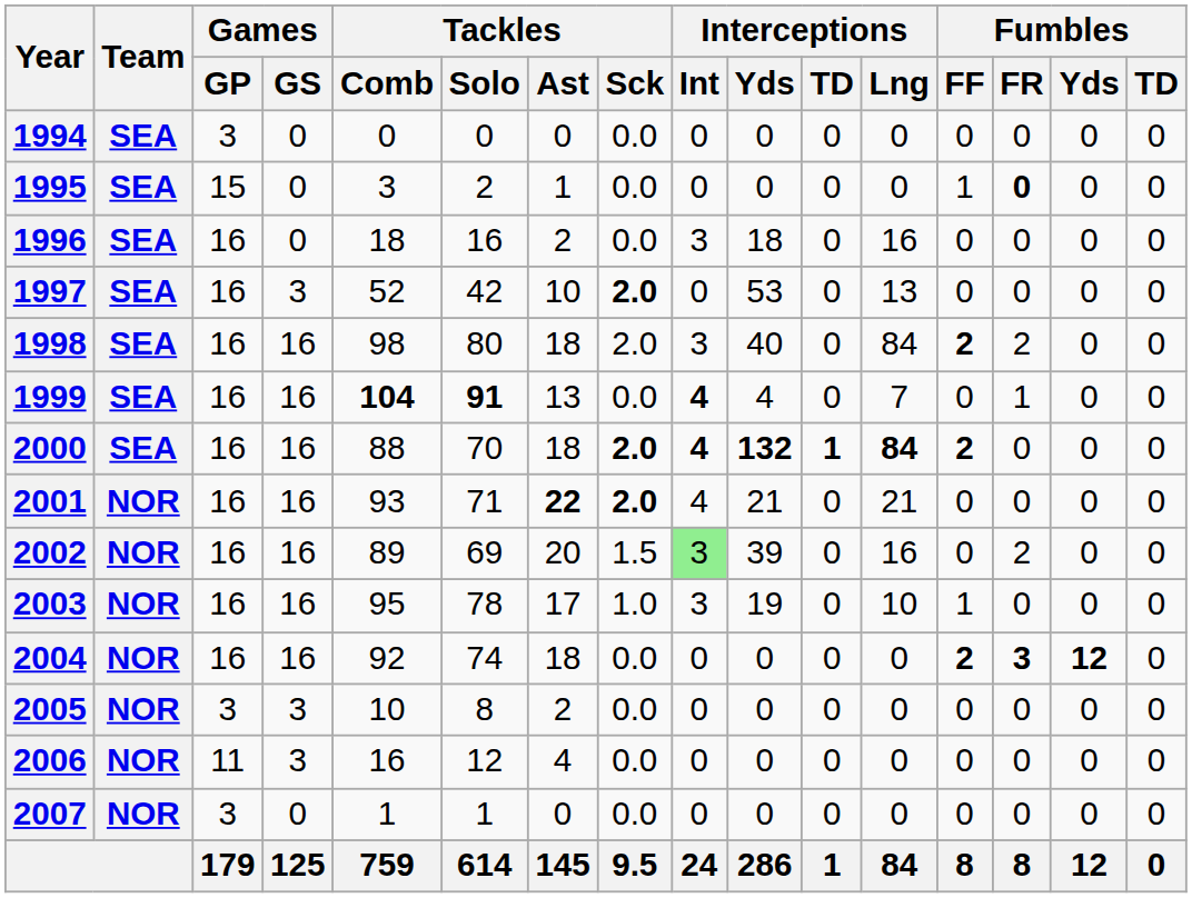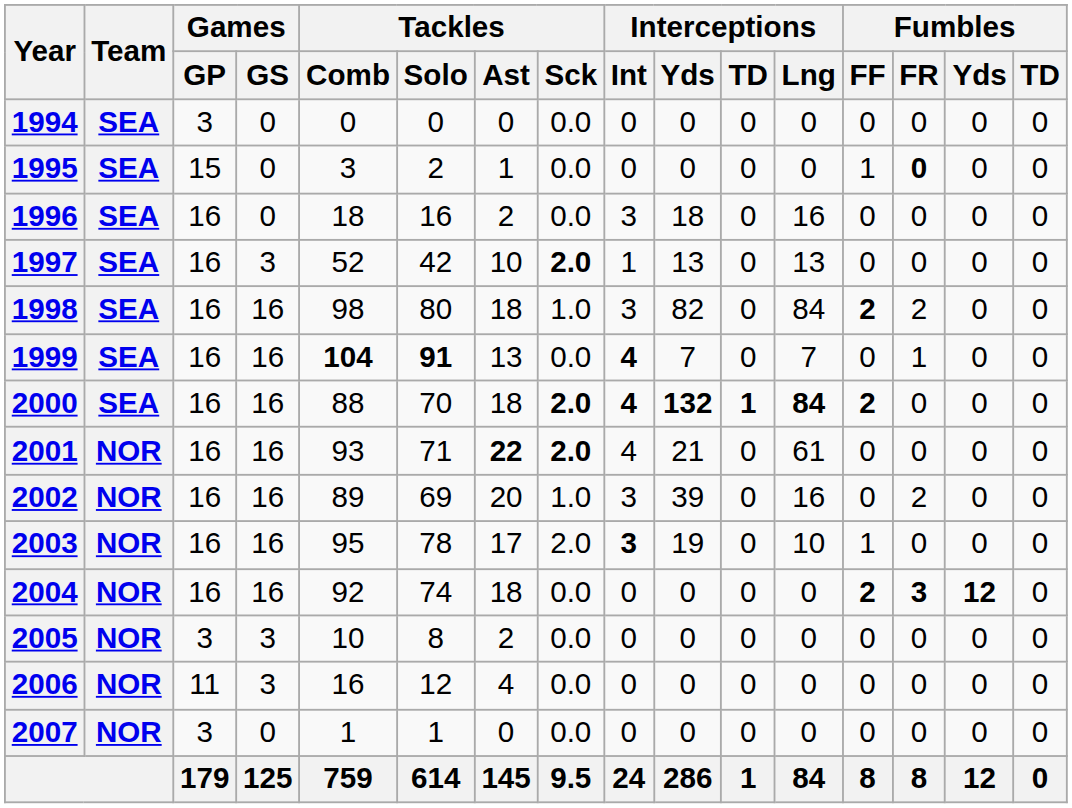 <table class="wikitable" style="text-align:center">
 <tr>
 <th rowspan="2">Year</th>
 <th rowspan="2">Team</th>
 <th colspan="2">Games</th>
 <th colspan="4">Tackles</th>
 <th colspan="4">Interceptions</th>
 <th colspan="4">Fumbles</th>
 </tr>
 <tr>
 <th>GP</th>
 <th>GS</th>
 <th>Comb</th>
 <th>Solo</th>
 <th>Ast</th>
 <th>Sck</th>
 <th>Int</th>
 <th>Yds</th>
 <th>TD</th>
 <th>Lng</th>
 <th>FF</th>
 <th>FR</th>
 <th>Yds</th>
 <th>TD</th>
 </tr>
 <tr>
 <th><a href='#'>1994</a></th>
 <th><a href='#'>SEA</a></th>
 <td>3</td>
 <td>0</td>
 <td>0</td>
 <td>0</td>
 <td>0</td>
 <td>0.0</td>
 <td>0</td>
 <td>0</td>
 <td>0</td>
 <td>0</td>
 <td>0</td>
 <td>0</td>
 <td>0</td>
 <td>0</td>
 </tr>
 <tr>
 <th><a href='#'>1995</a></th>
 <th><a href='#'>SEA</a></th>
 <td>15</td>
 <td>0</td>
 <td>3</td>
 <td>2</td>
 <td>1</td>
 <td>0.0</td>
 <td>0</td>
 <td>0</td>
 <td>0</td>
 <td>0</td>
 <td>1</td>
 <td><strong>0</strong></td>
 <td>0</td>
 <td>0</td>
 </tr>
 <tr>
 <th><a href='#'>1996</a></th>
 <th><a href='#'>SEA</a></th>
 <td>16</td>
 <td>0</td>
 <td>18</td>
 <td>16</td>
 <td>2</td>
 <td>0.0</td>
 <td>3</td>
 <td>18</td>
 <td>0</td>
 <td>16</td>
 <td>0</td>
 <td>0</td>
 <td>0</td>
 <td>0</td>
 </tr>
 <tr>
 <th><a href='#'>1997</a></th>
 <th><a href='#'>SEA</a></th>
 <td>16</td>
 <td>3</td>
 <td>52</td>
 <td>42</td>
 <td>10</td>
 <td><strong>2.0</strong></td>
-<td>0</td>
-<td>53</td>
+<td>1</td>
+<td>13</td>
 <td>0</td>
 <td>13</td>
 <td>0</td>
 <td>0</td>
 <td>0</td>
 <td>0</td>
 </tr>
 <tr>
 <th><a href='#'>1998</a></th>
 <th><a href='#'>SEA</a></th>
 <td>16</td>
 <td>16</td>
 <td>98</td>
 <td>80</td>
 <td>18</td>
-<td>2.0</td>
+<td>1.0</td>
 <td>3</td>
-<td>40</td>
+<td>82</td>
 <td>0</td>
 <td>84</td>
 <td><strong>2</strong></td>
 <td>2</td>
 <td>0</td>
 <td>0</td>
 </tr>
 <tr>
 <th><a href='#'>1999</a></th>
 <th><a href='#'>SEA</a></th>
 <td>16</td>
 <td>16</td>
 <td><strong>104</strong></td>
 <td><strong>91</strong></td>
 <td>13</td>
 <td>0.0</td>
 <td><strong>4</strong></td>
-<td>4</td>
+<td>7</td>
 <td>0</td>
 <td>7</td>
 <td>0</td>
 <td>1</td>
 <td>0</td>
 <td>0</td>
 </tr>
 <tr>
 <th><a href='#'>2000</a></th>
 <th><a href='#'>SEA</a></th>
 <td>16</td>
 <td>16</td>
 <td>88</td>
 <td>70</td>
 <td>18</td>
 <td><strong>2.0</strong></td>
 <td><strong>4</strong></td>
 <td><strong>132</strong></td>
 <td><strong>1</strong></td>
 <td><strong>84</strong></td>
 <td><strong>2</strong></td>
 <td>0</td>
 <td>0</td>
 <td>0</td>
 </tr>
 <tr>
 <th><a href='#'>2001</a></th>
 <th><a href='#'>NOR</a></th>
 <td>16</td>
 <td>16</td>
 <td>93</td>
 <td>71</td>
 <td><strong>22</strong></td>
 <td><strong>2.0</strong></td>
 <td>4</td>
 <td>21</td>
 <td>0</td>
-<td>21</td>
+<td>61</td>
 <td>0</td>
 <td>0</td>
 <td>0</td>
 <td>0</td>
 </tr>
 <tr>
 <th><a href='#'>2002</a></th>
 <th><a href='#'>NOR</a></th>
 <td>16</td>
 <td>16</td>
 <td>89</td>
 <td>69</td>
 <td>20</td>
-<td>1.5</td>
-<td style="background: lightgreen;">3</td>
+<td>1.0</td>
+<td>3</td>
 <td>39</td>
 <td>0</td>
 <td>16</td>
 <td>0</td>
 <td>2</td>
 <td>0</td>
 <td>0</td>
 </tr>
 <tr>
 <th><a href='#'>2003</a></th>
 <th><a href='#'>NOR</a></th>
 <td>16</td>
 <td>16</td>
 <td>95</td>
 <td>78</td>
 <td>17</td>
-<td>1.0</td>
-<td>3</td>
+<td>2.0</td>
+<td><strong>3</strong></td>
 <td>19</td>
 <td>0</td>
 <td>10</td>
 <td>1</td>
 <td>0</td>
 <td>0</td>
 <td>0</td>
 </tr>
 <tr>
 <th><a href='#'>2004</a></th>
 <th><a href='#'>NOR</a></th>
 <td>16</td>
 <td>16</td>
 <td>92</td>
 <td>74</td>
 <td>18</td>
 <td>0.0</td>
 <td>0</td>
 <td>0</td>
 <td>0</td>
 <td>0</td>
 <td><strong>2</strong></td>
 <td><strong>3</strong></td>
 <td><strong>12</strong></td>
 <td>0</td>
 </tr>
 <tr>
 <th><a href='#'>2005</a></th>
 <th><a href='#'>NOR</a></th>
 <td>3</td>
 <td>3</td>
 <td>10</td>
 <td>8</td>
 <td>2</td>
 <td>0.0</td>
 <td>0</td>
 <td>0</td>
 <td>0</td>
 <td>0</td>
 <td>0</td>
 <td>0</td>
 <td>0</td>
 <td>0</td>
 </tr>
 <tr>
 <th><a href='#'>2006</a></th>
 <th><a href='#'>NOR</a></th>
 <td>11</td>
 <td>3</td>
 <td>16</td>
 <td>12</td>
 <td>4</td>
 <td>0.0</td>
 <td>0</td>
 <td>0</td>
 <td>0</td>
 <td>0</td>
 <td>0</td>
 <td>0</td>
 <td>0</td>
 <td>0</td>
 </tr>
 <tr>
 <th><a href='#'>2007</a></th>
 <th><a href='#'>NOR</a></th>
 <td>3</td>
 <td>0</td>
 <td>1</td>
 <td>1</td>
 <td>0</td>
 <td>0.0</td>
 <td>0</td>
 <td>0</td>
 <td>0</td>
 <td>0</td>
 <td>0</td>
 <td>0</td>
 <td>0</td>
 <td>0</td>
 </tr>
 <tr>
 <th colspan="2"></th>
 <th>179</th>
 <th>125</th>
 <th>759</th>
 <th>614</th>
 <th>145</th>
 <th>9.5</th>
 <th>24</th>
 <th>286</th>
 <th>1</th>
 <th>84</th>
 <th>8</th>
 <th>8</th>
 <th>12</th>
 <th>0</th>
 </tr>
 </table>
